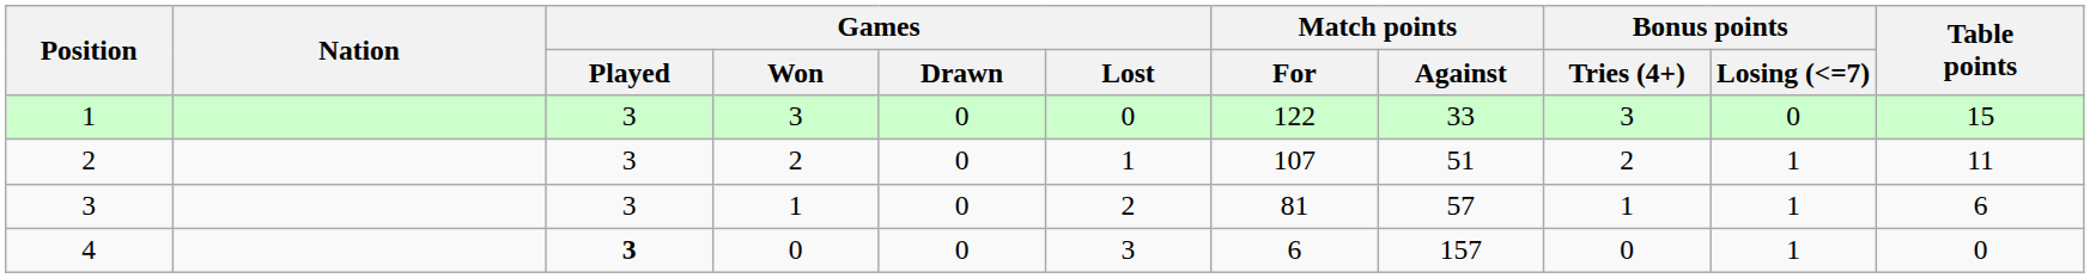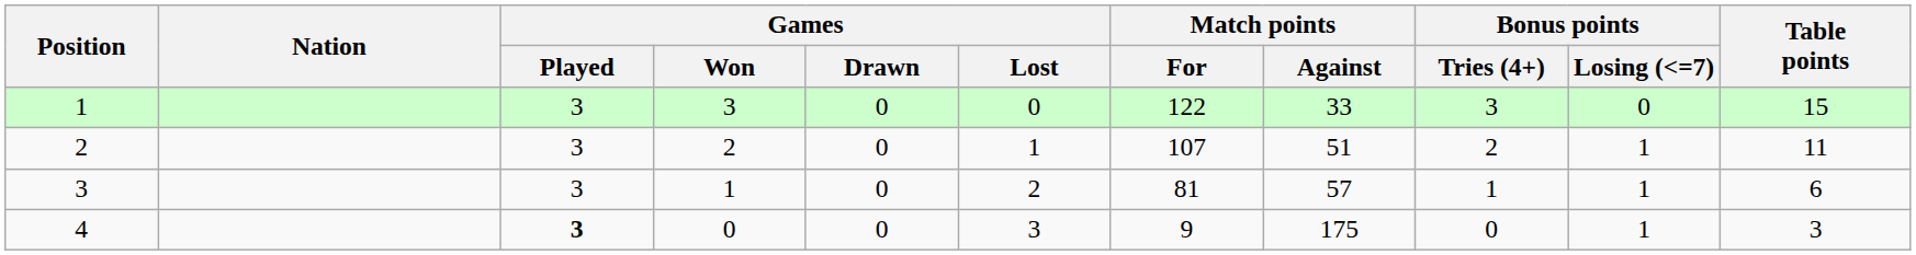 <table class="wikitable" style="text-align: center;">
 <tr>
 <th rowspan=2 width="8%">Position</th>
 <th rowspan=2 width="18%">Nation</th>
 <th colspan=4 width="32%">Games</th>
 <th colspan=2 width="16%">Match points</th>
 <th colspan=2 width="16%">Bonus points</th>
 <th rowspan=2 width="10%">Table<br>points</th>
 </tr>
 <tr>
 <th width="8%">Played</th>
 <th width="8%">Won</th>
 <th width="8%">Drawn</th>
 <th width="8%">Lost</th>
 <th width="8%">For</th>
 <th width="8%">Against</th>
 <th width="8%">Tries (4+)</th>
 <th width="8%">Losing (<=7)</th>
 </tr>
 <tr bgcolor=#ccffcc>
 <td>1</td>
 <td align=left></td>
 <td>3</td>
 <td>3</td>
 <td>0</td>
 <td>0</td>
 <td>122</td>
 <td>33</td>
 <td>3</td>
 <td>0</td>
 <td>15</td>
 </tr>
 <tr>
 <td>2</td>
 <td align=left></td>
 <td>3</td>
 <td>2</td>
 <td>0</td>
 <td>1</td>
 <td>107</td>
 <td>51</td>
 <td>2</td>
 <td>1</td>
 <td>11</td>
 </tr>
 <tr>
 <td>3</td>
 <td align=left></td>
 <td>3</td>
 <td>1</td>
 <td>0</td>
 <td>2</td>
 <td>81</td>
 <td>57</td>
 <td>1</td>
 <td>1</td>
 <td>6</td>
 </tr>
 <tr>
 <td>4</td>
 <td align=left></td>
 <td><strong>3</strong></td>
 <td>0</td>
 <td>0</td>
 <td>3</td>
-<td>6</td>
-<td>157</td>
+<td>9</td>
+<td>175</td>
 <td>0</td>
 <td>1</td>
-<td>0</td>
+<td>3</td>
 </tr>
 </table>
